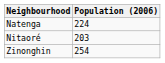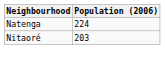 <table class="wikitable">
 <tr>
 <th>Neighbourhood</th>
 <th>Population (2006)</th>
 </tr>
 <tr>
 <td>Natenga</td>
 <td>224</td>
 </tr>
 <tr>
 <td>Nitaoré</td>
 <td>203</td>
 </tr>
-<tr>
-<td>Zinonghin</td>
-<td>254</td>
-</tr>
 </table>
